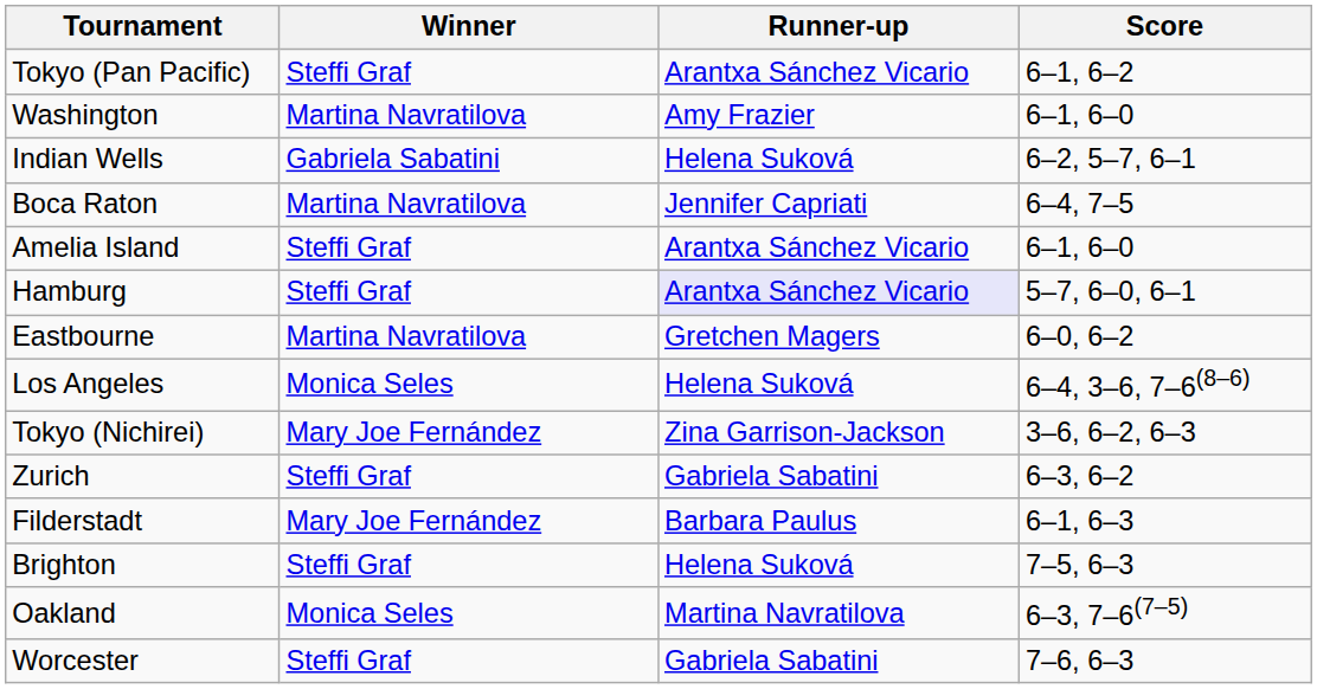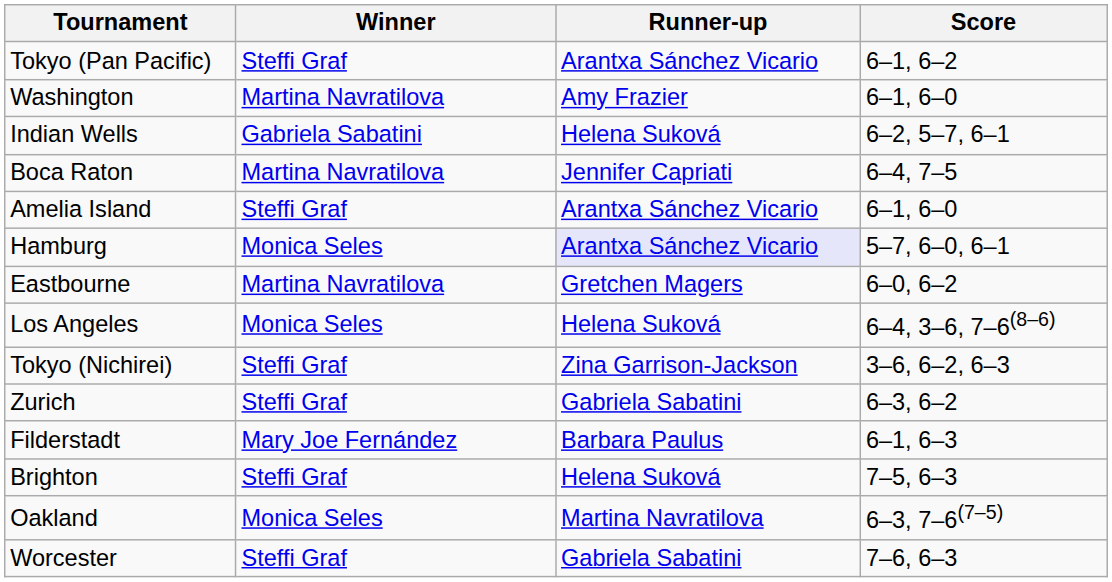 <table class="wikitable">
 <tr>
 <th width="150">Tournament</th>
 <th width="210">Winner</th>
 <th width="200">Runner-up</th>
 <th width="160">Score</th>
 </tr>
 <tr>
 <td>Tokyo (Pan Pacific)</td>
 <td> <a href='#'>Steffi Graf</a></td>
 <td> <a href='#'>Arantxa Sánchez Vicario</a></td>
 <td>6–1, 6–2</td>
 </tr>
 <tr>
 <td>Washington</td>
 <td> <a href='#'>Martina Navratilova</a></td>
 <td> <a href='#'>Amy Frazier</a></td>
 <td>6–1, 6–0</td>
 </tr>
 <tr>
 <td>Indian Wells</td>
 <td> <a href='#'>Gabriela Sabatini</a></td>
 <td> <a href='#'>Helena Suková</a></td>
 <td>6–2, 5–7, 6–1</td>
 </tr>
 <tr>
 <td>Boca Raton</td>
 <td> <a href='#'>Martina Navratilova</a></td>
 <td> <a href='#'>Jennifer Capriati</a></td>
 <td>6–4, 7–5</td>
 </tr>
 <tr>
 <td>Amelia Island</td>
 <td> <a href='#'>Steffi Graf</a></td>
 <td> <a href='#'>Arantxa Sánchez Vicario</a></td>
 <td>6–1, 6–0</td>
 </tr>
 <tr>
 <td>Hamburg</td>
-<td> <a href='#'>Steffi Graf</a></td>
+<td> <a href='#'>Monica Seles</a></td>
 <td style="background: lavender;"> <a href='#'>Arantxa Sánchez Vicario</a></td>
 <td>5–7, 6–0, 6–1</td>
 </tr>
 <tr>
 <td>Eastbourne</td>
 <td> <a href='#'>Martina Navratilova</a></td>
 <td> <a href='#'>Gretchen Magers</a></td>
 <td>6–0, 6–2</td>
 </tr>
 <tr>
 <td>Los Angeles</td>
 <td> <a href='#'>Monica Seles</a></td>
 <td> <a href='#'>Helena Suková</a></td>
 <td>6–4, 3–6, 7–6<sup>(8–6)</sup></td>
 </tr>
 <tr>
 <td>Tokyo (Nichirei)</td>
-<td> <a href='#'>Mary Joe Fernández</a></td>
+<td> <a href='#'>Steffi Graf</a></td>
 <td> <a href='#'>Zina Garrison-Jackson</a></td>
 <td>3–6, 6–2, 6–3</td>
 </tr>
 <tr>
 <td>Zurich</td>
 <td> <a href='#'>Steffi Graf</a></td>
 <td> <a href='#'>Gabriela Sabatini</a></td>
 <td>6–3, 6–2</td>
 </tr>
 <tr>
 <td>Filderstadt</td>
 <td> <a href='#'>Mary Joe Fernández</a></td>
 <td> <a href='#'>Barbara Paulus</a></td>
 <td>6–1, 6–3</td>
 </tr>
 <tr>
 <td>Brighton</td>
 <td> <a href='#'>Steffi Graf</a></td>
 <td> <a href='#'>Helena Suková</a></td>
 <td>7–5, 6–3</td>
 </tr>
 <tr>
 <td>Oakland</td>
 <td> <a href='#'>Monica Seles</a></td>
 <td> <a href='#'>Martina Navratilova</a></td>
 <td>6–3, 7–6<sup>(7–5)</sup></td>
 </tr>
 <tr>
 <td>Worcester</td>
 <td> <a href='#'>Steffi Graf</a></td>
 <td> <a href='#'>Gabriela Sabatini</a></td>
 <td>7–6, 6–3</td>
 </tr>
 </table>
